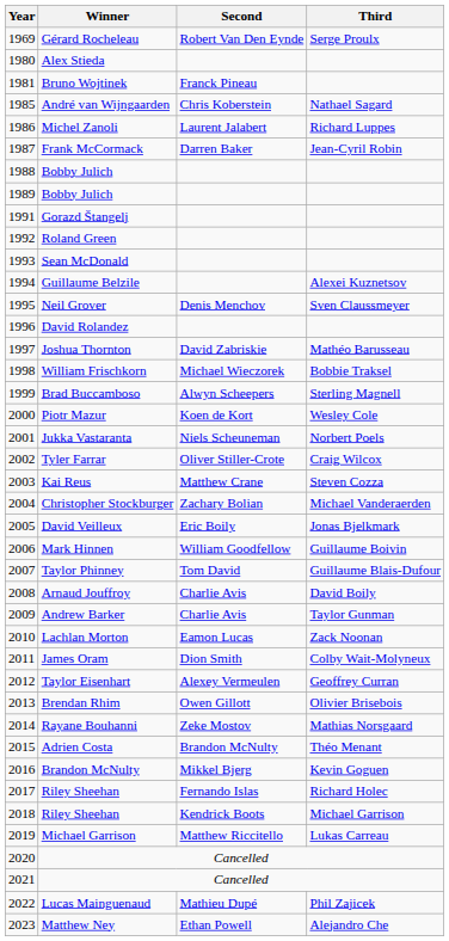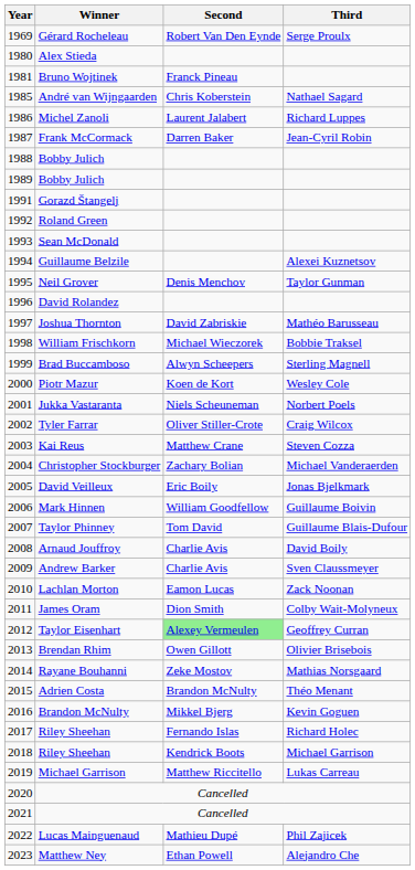 <table class="wikitable sortable" style="font-size:95%">
 <tr>
 <th>Year</th>
 <th>Winner</th>
 <th>Second</th>
 <th>Third</th>
 </tr>
 <tr>
 <td>1969</td>
 <td> <a href='#'>Gérard Rocheleau</a></td>
 <td> <a href='#'>Robert Van Den Eynde</a></td>
 <td> <a href='#'>Serge Proulx</a></td>
 </tr>
 <tr>
 <td>1980</td>
 <td> <a href='#'>Alex Stieda</a></td>
 <td></td>
 <td></td>
 </tr>
 <tr>
 <td>1981</td>
 <td> <a href='#'>Bruno Wojtinek</a></td>
 <td> <a href='#'>Franck Pineau</a></td>
 <td></td>
 </tr>
 <tr>
 <td>1985</td>
 <td> <a href='#'>André van Wijngaarden</a></td>
 <td> <a href='#'>Chris Koberstein</a></td>
 <td> <a href='#'>Nathael Sagard</a></td>
 </tr>
 <tr>
 <td>1986</td>
 <td> <a href='#'>Michel Zanoli</a></td>
 <td> <a href='#'>Laurent Jalabert</a></td>
 <td> <a href='#'>Richard Luppes</a></td>
 </tr>
 <tr>
 <td>1987</td>
 <td> <a href='#'>Frank McCormack</a></td>
 <td> <a href='#'>Darren Baker</a></td>
 <td> <a href='#'>Jean-Cyril Robin</a></td>
 </tr>
 <tr>
 <td>1988</td>
 <td> <a href='#'>Bobby Julich</a></td>
 <td></td>
 <td></td>
 </tr>
 <tr>
 <td>1989</td>
 <td> <a href='#'>Bobby Julich</a></td>
 <td></td>
 <td></td>
 </tr>
 <tr>
 <td>1991</td>
 <td> <a href='#'>Gorazd Štangelj</a></td>
 <td></td>
 <td></td>
 </tr>
 <tr>
 <td>1992</td>
 <td> <a href='#'>Roland Green</a></td>
 <td></td>
 <td></td>
 </tr>
 <tr>
 <td>1993</td>
 <td> <a href='#'>Sean McDonald</a></td>
 <td></td>
 <td></td>
 </tr>
 <tr>
 <td>1994</td>
 <td> <a href='#'>Guillaume Belzile</a></td>
 <td></td>
 <td> <a href='#'>Alexei Kuznetsov</a></td>
 </tr>
 <tr>
 <td>1995</td>
 <td> <a href='#'>Neil Grover</a></td>
 <td> <a href='#'>Denis Menchov</a></td>
-<td> <a href='#'>Sven Claussmeyer</a></td>
+<td> <a href='#'>Taylor Gunman</a></td>
 </tr>
 <tr>
 <td>1996</td>
 <td> <a href='#'>David Rolandez</a></td>
 <td></td>
 <td></td>
 </tr>
 <tr>
 <td>1997</td>
 <td> <a href='#'>Joshua Thornton</a></td>
 <td> <a href='#'>David Zabriskie</a></td>
 <td> <a href='#'>Mathéo Barusseau</a></td>
 </tr>
 <tr>
 <td>1998</td>
 <td> <a href='#'>William Frischkorn</a></td>
 <td> <a href='#'>Michael Wieczorek</a></td>
 <td> <a href='#'>Bobbie Traksel</a></td>
 </tr>
 <tr>
 <td>1999</td>
 <td> <a href='#'>Brad Buccamboso</a></td>
 <td> <a href='#'>Alwyn Scheepers</a></td>
 <td> <a href='#'>Sterling Magnell</a></td>
 </tr>
 <tr>
 <td>2000</td>
 <td> <a href='#'>Piotr Mazur</a></td>
 <td> <a href='#'>Koen de Kort</a></td>
 <td> <a href='#'>Wesley Cole</a></td>
 </tr>
 <tr>
 <td>2001</td>
 <td> <a href='#'>Jukka Vastaranta</a></td>
 <td> <a href='#'>Niels Scheuneman</a></td>
 <td> <a href='#'>Norbert Poels</a></td>
 </tr>
 <tr>
 <td>2002</td>
 <td> <a href='#'>Tyler Farrar</a></td>
 <td> <a href='#'>Oliver Stiller-Crote</a></td>
 <td> <a href='#'>Craig Wilcox</a></td>
 </tr>
 <tr>
 <td>2003</td>
 <td> <a href='#'>Kai Reus</a></td>
 <td> <a href='#'>Matthew Crane</a></td>
 <td> <a href='#'>Steven Cozza</a></td>
 </tr>
 <tr>
 <td>2004</td>
 <td> <a href='#'>Christopher Stockburger</a></td>
 <td> <a href='#'>Zachary Bolian</a></td>
 <td> <a href='#'>Michael Vanderaerden</a></td>
 </tr>
 <tr>
 <td>2005</td>
 <td> <a href='#'>David Veilleux</a></td>
 <td> <a href='#'>Eric Boily</a></td>
 <td> <a href='#'>Jonas Bjelkmark</a></td>
 </tr>
 <tr>
 <td>2006</td>
 <td> <a href='#'>Mark Hinnen</a></td>
 <td> <a href='#'>William Goodfellow</a></td>
 <td> <a href='#'>Guillaume Boivin</a></td>
 </tr>
 <tr>
 <td>2007</td>
 <td> <a href='#'>Taylor Phinney</a></td>
 <td> <a href='#'>Tom David</a></td>
 <td> <a href='#'>Guillaume Blais-Dufour</a></td>
 </tr>
 <tr>
 <td>2008</td>
 <td> <a href='#'>Arnaud Jouffroy</a></td>
 <td> <a href='#'>Charlie Avis</a></td>
 <td> <a href='#'>David Boily</a></td>
 </tr>
 <tr>
 <td>2009</td>
 <td> <a href='#'>Andrew Barker</a></td>
 <td> <a href='#'>Charlie Avis</a></td>
-<td> <a href='#'>Taylor Gunman</a></td>
+<td> <a href='#'>Sven Claussmeyer</a></td>
 </tr>
 <tr>
 <td>2010</td>
 <td> <a href='#'>Lachlan Morton</a></td>
 <td> <a href='#'>Eamon Lucas</a></td>
 <td> <a href='#'>Zack Noonan</a></td>
 </tr>
 <tr>
 <td>2011</td>
 <td> <a href='#'>James Oram</a></td>
 <td> <a href='#'>Dion Smith</a></td>
 <td> <a href='#'>Colby Wait-Molyneux</a></td>
 </tr>
 <tr>
 <td>2012</td>
 <td> <a href='#'>Taylor Eisenhart</a></td>
-<td> <a href='#'>Alexey Vermeulen</a></td>
+<td style="background: lightgreen;"> <a href='#'>Alexey Vermeulen</a></td>
 <td> <a href='#'>Geoffrey Curran</a></td>
 </tr>
 <tr>
 <td>2013</td>
 <td> <a href='#'>Brendan Rhim</a></td>
 <td> <a href='#'>Owen Gillott</a></td>
 <td> <a href='#'>Olivier Brisebois</a></td>
 </tr>
 <tr>
 <td>2014</td>
 <td> <a href='#'>Rayane Bouhanni</a></td>
 <td> <a href='#'>Zeke Mostov</a></td>
 <td> <a href='#'>Mathias Norsgaard</a></td>
 </tr>
 <tr>
 <td>2015</td>
 <td> <a href='#'>Adrien Costa</a></td>
 <td> <a href='#'>Brandon McNulty</a></td>
 <td> <a href='#'>Théo Menant</a></td>
 </tr>
 <tr>
 <td>2016</td>
 <td> <a href='#'>Brandon McNulty</a></td>
 <td> <a href='#'>Mikkel Bjerg</a></td>
 <td> <a href='#'>Kevin Goguen</a></td>
 </tr>
 <tr>
 <td>2017</td>
 <td> <a href='#'>Riley Sheehan</a></td>
 <td> <a href='#'>Fernando Islas</a></td>
 <td> <a href='#'>Richard Holec</a></td>
 </tr>
 <tr>
 <td>2018</td>
 <td> <a href='#'>Riley Sheehan</a></td>
 <td> <a href='#'>Kendrick Boots</a></td>
 <td> <a href='#'>Michael Garrison</a></td>
 </tr>
 <tr>
 <td>2019</td>
 <td> <a href='#'>Michael Garrison</a></td>
 <td> <a href='#'>Matthew Riccitello</a></td>
 <td> <a href='#'>Lukas Carreau</a></td>
 </tr>
 <tr>
 <td>2020</td>
 <td colspan="3" align=center><em>Cancelled</em></td>
 </tr>
 <tr>
 <td>2021</td>
 <td colspan="3" align=center><em>Cancelled</em></td>
 </tr>
 <tr>
 <td>2022</td>
 <td> <a href='#'>Lucas Mainguenaud</a></td>
 <td> <a href='#'>Mathieu Dupé</a></td>
 <td> <a href='#'>Phil Zajicek</a></td>
 </tr>
 <tr>
 <td>2023</td>
 <td> <a href='#'>Matthew Ney</a></td>
 <td> <a href='#'>Ethan Powell</a></td>
 <td> <a href='#'>Alejandro Che</a></td>
 </tr>
 </table>
